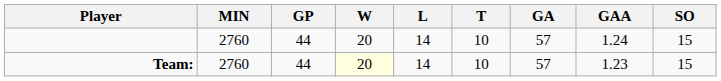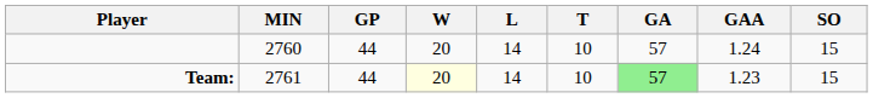 <table class="wikitable sortable" width="60%">
 <tr>
 <th bgcolor="#DDDDFF" width="10%">Player</th>
 <th width="3%" bgcolor="#DDDDFF" title="Minutes played">MIN</th>
 <th width="3%" bgcolor="#DDDDFF" title="Games played in">GP</th>
 <th width="3%" bgcolor="#DDDDFF" title="Games played in">W</th>
 <th width="3%" bgcolor="#DDDDFF"title="Games played in">L</th>
 <th width="3%" bgcolor="#DDDDFF" title="Ties">T</th>
 <th width="3%" bgcolor="#DDDDFF" title="Goals against">GA</th>
 <th width="3%" bgcolor="#DDDDFF" title="Goals against average">GAA</th>
 <th width="3%" bgcolor="#DDDDFF"title="Shut-outs">SO</th>
 </tr>
 <tr align="center">
 <td align="right"></td>
 <td>2760</td>
 <td>44</td>
 <td>20</td>
 <td>14</td>
 <td>10</td>
 <td>57</td>
 <td>1.24</td>
 <td>15</td>
 </tr>
 <tr align="center">
 <td align="right"><strong>Team:</strong></td>
-<td>2760</td>
+<td>2761</td>
 <td>44</td>
 <td style="background: lightyellow;">20</td>
 <td>14</td>
 <td>10</td>
-<td>57</td>
+<td style="background: lightgreen;">57</td>
 <td>1.23</td>
 <td>15</td>
 </tr>
 </table>
